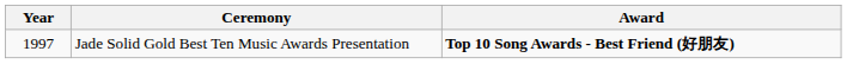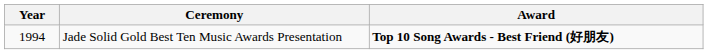 <table class="wikitable">
 <tr>
 <th width=60>Year</th>
 <th width="370">Ceremony</th>
 <th width="400">Award</th>
 </tr>
 <tr>
-<td align="center">1997</td>
+<td align="center">1994</td>
 <td>Jade Solid Gold Best Ten Music Awards Presentation</td>
 <td><strong>Top 10 Song Awards - Best Friend (好朋友)</strong></td>
 </tr>
 </table>
